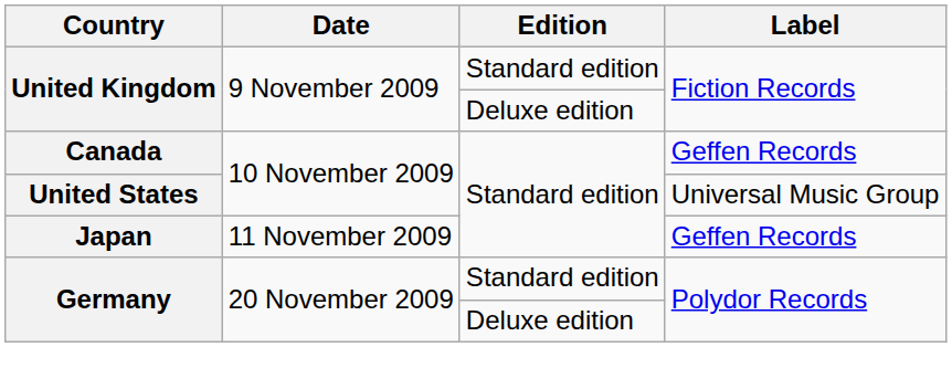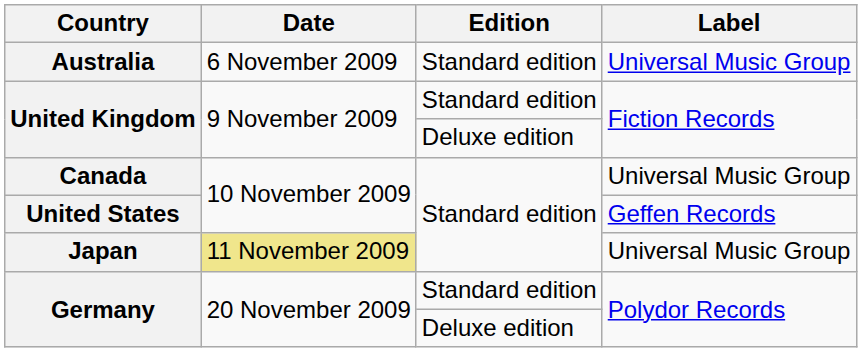 <table class="wikitable plainrowheaders">
 <tr>
 <th scope="col">Country</th>
 <th scope="col">Date</th>
 <th scope="col">Edition</th>
 <th scope="col">Label</th>
+</tr>
+<tr>
+<th scope="row">Australia</th>
+<td>6 November 2009</td>
+<td>Standard edition</td>
+<td><a href='#'>Universal Music Group</a></td>
 </tr>
 <tr>
 <th scope="row" rowspan="2">United Kingdom</th>
 <td rowspan="2">9 November 2009</td>
 <td>Standard edition</td>
 <td rowspan="2"><a href='#'>Fiction Records</a></td>
 </tr>
 <tr>
 <td>Deluxe edition</td>
 </tr>
 <tr>
 <th scope="row">Canada</th>
 <td rowspan="2">10 November 2009</td>
 <td rowspan="3">Standard edition</td>
+<td>Universal Music Group</td>
+</tr>
+<tr>
+<th scope="row">United States</th>
 <td><a href='#'>Geffen Records</a></td>
 </tr>
 <tr>
-<th scope="row">United States</th>
+<th scope="row">Japan</th>
+<td style="background: khaki;">11 November 2009</td>
 <td>Universal Music Group</td>
-</tr>
-<tr>
-<th scope="row">Japan</th>
-<td>11 November 2009</td>
-<td><a href='#'>Geffen Records</a></td>
 </tr>
 <tr>
 <th scope="row" rowspan="2">Germany</th>
 <td rowspan="2">20 November 2009</td>
 <td>Standard edition</td>
 <td rowspan="2"><a href='#'>Polydor Records</a></td>
 </tr>
 <tr>
 <td>Deluxe edition</td>
 </tr>
 </table>
